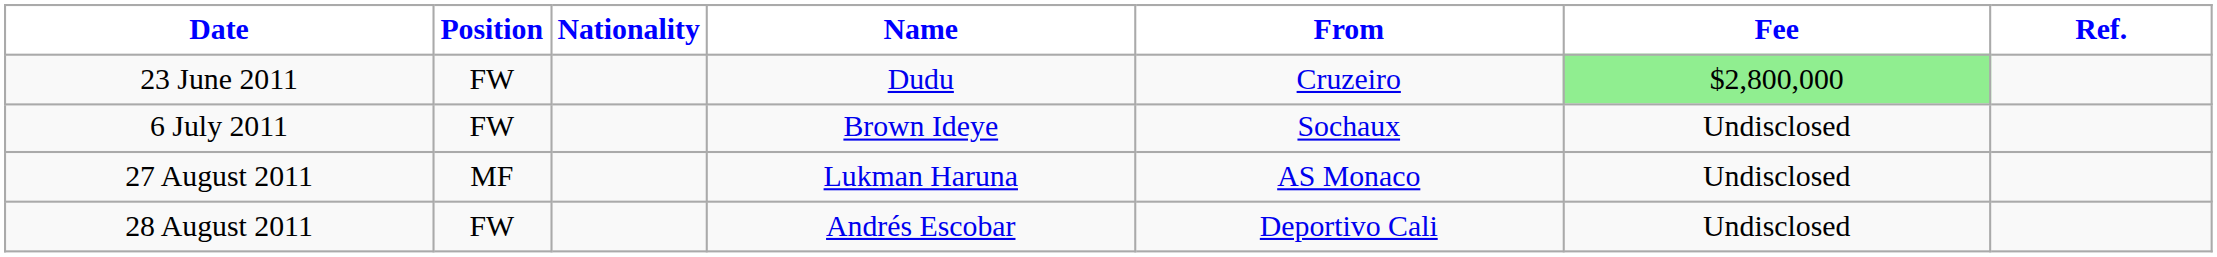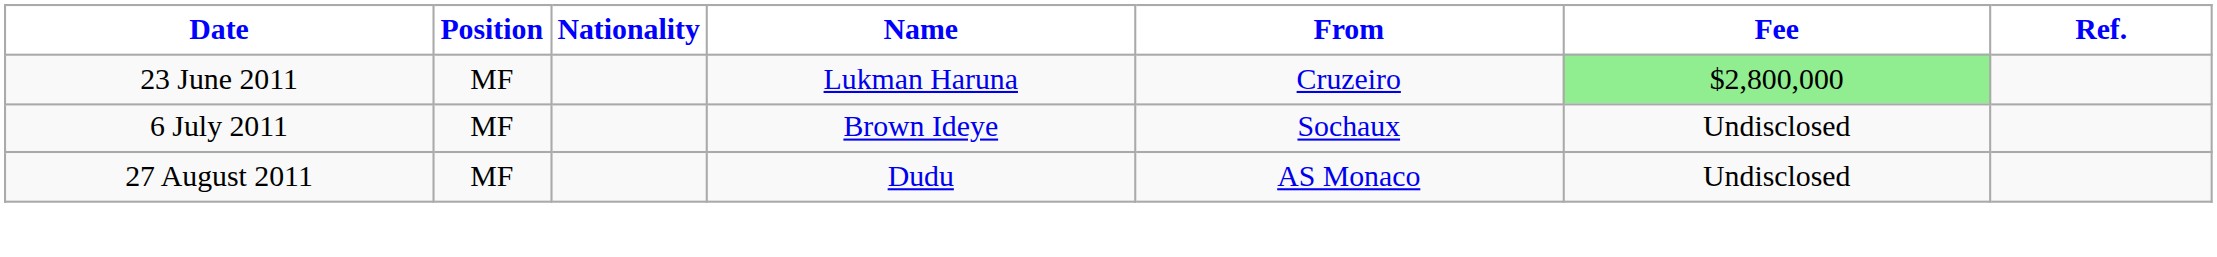 <table class="wikitable"  style="text-align:center; font-size:90%; ">
 <tr>
 <th style="background:#ffffff; color:#0000ff; width:200px;">Date</th>
 <th style="background:#ffffff; color:#0000ff; width:50px;">Position</th>
 <th style="background:#ffffff; color:#0000ff; width:50px;">Nationality</th>
 <th style="background:#ffffff; color:#0000ff; width:200px;">Name</th>
 <th style="background:#ffffff; color:#0000ff; width:200px;">From</th>
 <th style="background:#ffffff; color:#0000ff; width:200px;">Fee</th>
 <th style="background:#ffffff; color:#0000ff; width:100px;">Ref.</th>
 </tr>
 <tr>
 <td>23 June 2011</td>
-<td>FW</td>
+<td>MF</td>
 <td></td>
-<td><a href='#'>Dudu</a></td>
+<td><a href='#'>Lukman Haruna</a></td>
 <td><a href='#'>Cruzeiro</a></td>
 <td style="background: lightgreen;">$2,800,000</td>
 <td></td>
 </tr>
 <tr>
 <td>6 July 2011</td>
-<td>FW</td>
+<td>MF</td>
 <td></td>
 <td><a href='#'>Brown Ideye</a></td>
 <td><a href='#'>Sochaux</a></td>
 <td>Undisclosed</td>
 <td></td>
 </tr>
 <tr>
 <td>27 August 2011</td>
 <td>MF</td>
 <td></td>
-<td><a href='#'>Lukman Haruna</a></td>
+<td><a href='#'>Dudu</a></td>
 <td><a href='#'>AS Monaco</a></td>
 <td>Undisclosed</td>
 <td></td>
 </tr>
-<tr>
-<td>28 August 2011</td>
-<td>FW</td>
-<td></td>
-<td><a href='#'>Andrés Escobar</a></td>
-<td><a href='#'>Deportivo Cali</a></td>
-<td>Undisclosed</td>
-<td></td>
-</tr>
 </table>
